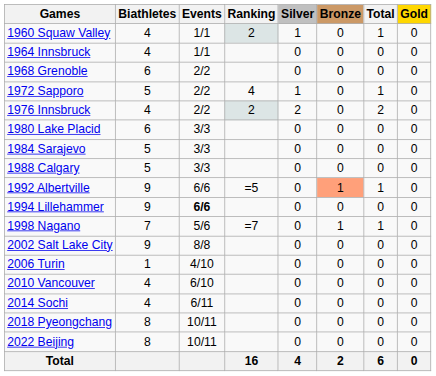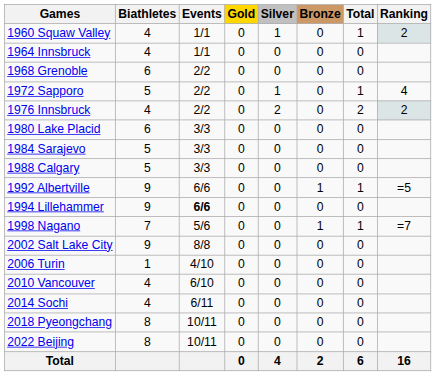 <table class="wikitable sortable" style="text-align:center">
 <tr>
 <th>Games</th>
 <th>Biathletes</th>
 <th>Events</th>
-<th>Ranking</th>
+<th style="background-color:gold;">Gold</th>
 <th style="background-color:silver;">Silver</th>
 <th style="background-color:#c96;">Bronze</th>
 <th>Total</th>
-<th style="background-color:gold;">Gold</th>
+<th>Ranking</th>
 </tr>
 <tr>
 <td align=left><a href='#'>1960 Squaw Valley</a></td>
 <td>4</td>
 <td>1/1</td>
-<td bgcolor=dce5e5>2</td>
+<td>0</td>
 <td>1</td>
 <td>0</td>
 <td>1</td>
-<td>0</td>
+<td bgcolor=dce5e5>2</td>
 </tr>
 <tr>
 <td align=left><a href='#'>1964 Innsbruck</a></td>
 <td>4</td>
 <td>1/1</td>
-<td></td>
 <td>0</td>
 <td>0</td>
 <td>0</td>
 <td>0</td>
+<td></td>
 </tr>
 <tr>
 <td align=left><a href='#'>1968 Grenoble</a></td>
 <td>6</td>
 <td>2/2</td>
-<td></td>
 <td>0</td>
 <td>0</td>
 <td>0</td>
 <td>0</td>
+<td></td>
 </tr>
 <tr>
 <td align=left><a href='#'>1972 Sapporo</a></td>
 <td>5</td>
 <td>2/2</td>
-<td>4</td>
+<td>0</td>
 <td>1</td>
 <td>0</td>
 <td>1</td>
-<td>0</td>
+<td>4</td>
 </tr>
 <tr>
 <td align=left><a href='#'>1976 Innsbruck</a></td>
 <td>4</td>
 <td>2/2</td>
-<td bgcolor=dce5e5>2</td>
+<td>0</td>
 <td>2</td>
 <td>0</td>
 <td>2</td>
-<td>0</td>
+<td bgcolor=dce5e5>2</td>
 </tr>
 <tr>
 <td align=left><a href='#'>1980 Lake Placid</a></td>
 <td>6</td>
 <td>3/3</td>
-<td></td>
 <td>0</td>
 <td>0</td>
 <td>0</td>
 <td>0</td>
+<td></td>
 </tr>
 <tr>
 <td align=left><a href='#'>1984 Sarajevo</a></td>
 <td>5</td>
 <td>3/3</td>
-<td></td>
 <td>0</td>
 <td>0</td>
 <td>0</td>
 <td>0</td>
+<td></td>
 </tr>
 <tr>
 <td align=left><a href='#'>1988 Calgary</a></td>
 <td>5</td>
 <td>3/3</td>
-<td></td>
 <td>0</td>
 <td>0</td>
 <td>0</td>
 <td>0</td>
+<td></td>
 </tr>
 <tr>
 <td align=left><a href='#'>1992 Albertville</a></td>
 <td>9</td>
 <td>6/6</td>
+<td>0</td>
+<td>0</td>
+<td>1</td>
+<td>1</td>
 <td>=5</td>
-<td>0</td>
-<td style="background: lightsalmon;">1</td>
-<td>1</td>
-<td>0</td>
 </tr>
 <tr>
 <td align=left><a href='#'>1994 Lillehammer</a></td>
 <td>9</td>
 <td><strong>6/6</strong></td>
-<td></td>
 <td>0</td>
 <td>0</td>
 <td>0</td>
 <td>0</td>
+<td></td>
 </tr>
 <tr>
 <td align=left><a href='#'>1998 Nagano</a></td>
 <td>7</td>
 <td>5/6</td>
-<td>=7</td>
+<td>0</td>
 <td>0</td>
 <td>1</td>
 <td>1</td>
-<td>0</td>
+<td>=7</td>
 </tr>
 <tr>
 <td align=left><a href='#'>2002 Salt Lake City</a></td>
 <td>9</td>
 <td>8/8</td>
-<td></td>
 <td>0</td>
 <td>0</td>
 <td>0</td>
 <td>0</td>
+<td></td>
 </tr>
 <tr>
 <td align=left><a href='#'>2006 Turin</a></td>
 <td>1</td>
 <td>4/10</td>
-<td></td>
 <td>0</td>
 <td>0</td>
 <td>0</td>
 <td>0</td>
+<td></td>
 </tr>
 <tr>
 <td align=left><a href='#'>2010 Vancouver</a></td>
 <td>4</td>
 <td>6/10</td>
-<td></td>
 <td>0</td>
 <td>0</td>
 <td>0</td>
 <td>0</td>
+<td></td>
 </tr>
 <tr>
 <td align=left><a href='#'>2014 Sochi</a></td>
 <td>4</td>
 <td>6/11</td>
-<td></td>
 <td>0</td>
 <td>0</td>
 <td>0</td>
 <td>0</td>
+<td></td>
 </tr>
 <tr>
 <td align=left><a href='#'>2018 Pyeongchang</a></td>
 <td>8</td>
 <td>10/11</td>
-<td></td>
 <td>0</td>
 <td>0</td>
 <td>0</td>
 <td>0</td>
+<td></td>
 </tr>
 <tr>
 <td align=left><a href='#'>2022 Beijing</a></td>
 <td>8</td>
 <td>10/11</td>
-<td></td>
 <td>0</td>
 <td>0</td>
 <td>0</td>
 <td>0</td>
+<td></td>
 </tr>
 <tr>
 <th>Total</th>
 <th></th>
 <th></th>
-<th>16</th>
+<th>0</th>
 <th>4</th>
 <th>2</th>
 <th>6</th>
-<th>0</th>
+<th>16</th>
 </tr>
 </table>
